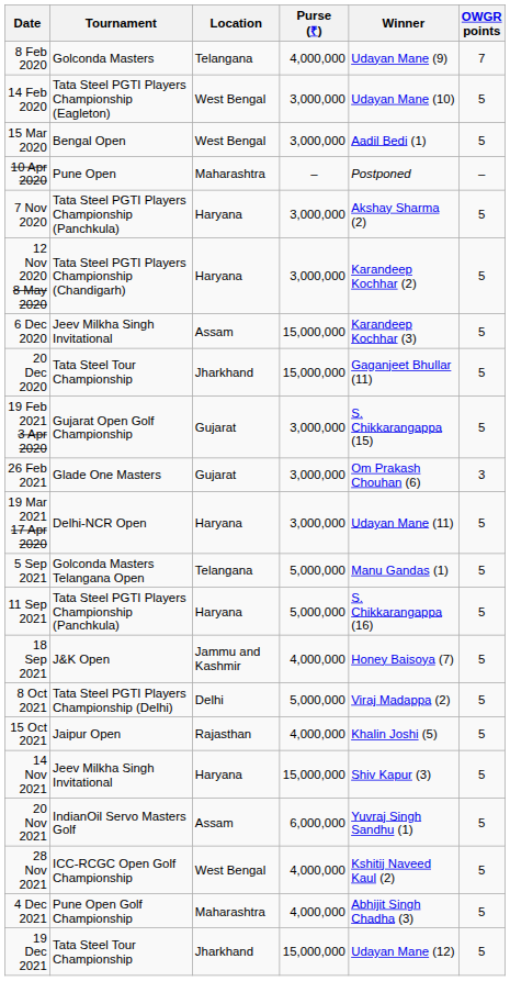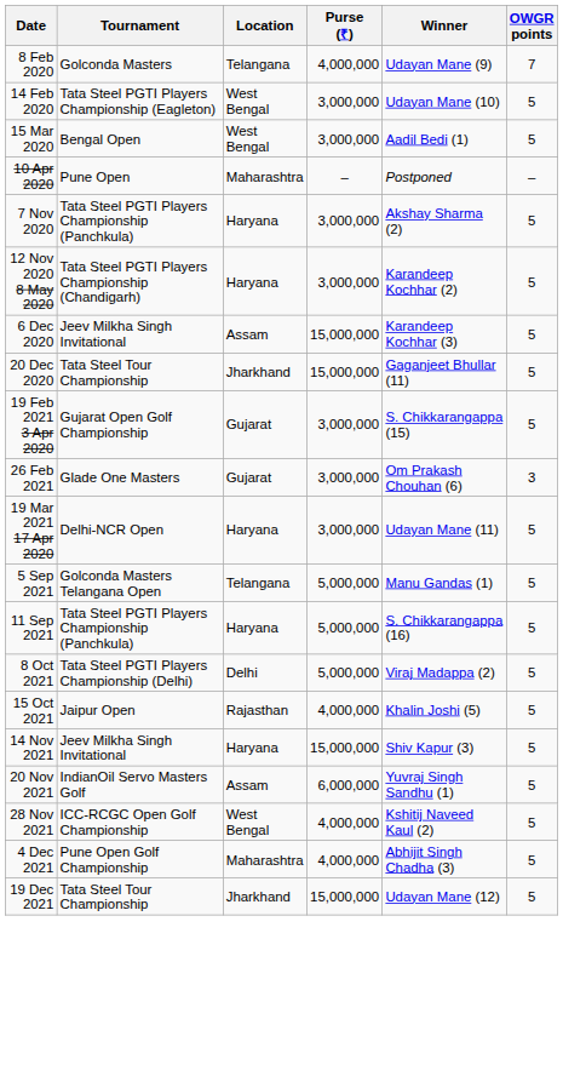 <table class="wikitable" style="font-size:95%">
 <tr>
 <th>Date</th>
 <th>Tournament</th>
 <th>Location</th>
 <th>Purse<br>(<a href='#'>₹</a>)</th>
 <th>Winner</th>
 <th><a href='#'>OWGR</a><br>points</th>
 </tr>
 <tr>
 <td align=right>8 Feb 2020</td>
 <td>Golconda Masters</td>
 <td>Telangana</td>
 <td align=right>4,000,000</td>
 <td> <a href='#'>Udayan Mane</a> (9)</td>
 <td align=center>7</td>
 </tr>
 <tr>
 <td align=right>14 Feb 2020</td>
 <td>Tata Steel PGTI Players Championship (Eagleton)</td>
 <td>West Bengal</td>
 <td align=right>3,000,000</td>
 <td> <a href='#'>Udayan Mane</a> (10)</td>
 <td align=center>5</td>
 </tr>
 <tr>
 <td align=right>15 Mar 2020</td>
 <td>Bengal Open</td>
 <td>West Bengal</td>
 <td align=right>3,000,000</td>
 <td> <a href='#'>Aadil Bedi</a> (1)</td>
 <td align=center>5</td>
 </tr>
 <tr>
 <td align=right><s>10 Apr 2020</s></td>
 <td>Pune Open</td>
 <td>Maharashtra</td>
 <td align=center>–</td>
 <td><em>Postponed</em></td>
 <td align=center>–</td>
 </tr>
 <tr>
 <td align=right>7 Nov 2020</td>
 <td>Tata Steel PGTI Players Championship (Panchkula)</td>
 <td>Haryana</td>
 <td align=right>3,000,000</td>
 <td> <a href='#'>Akshay Sharma</a> (2)</td>
 <td align=center>5</td>
 </tr>
 <tr>
 <td align=right>12 Nov 2020<br><s>8 May 2020</s></td>
 <td>Tata Steel PGTI Players Championship (Chandigarh)</td>
 <td>Haryana</td>
 <td align=right>3,000,000</td>
 <td> <a href='#'>Karandeep Kochhar</a> (2)</td>
 <td align=center>5</td>
 </tr>
 <tr>
 <td align=right>6 Dec 2020</td>
 <td>Jeev Milkha Singh Invitational</td>
 <td>Assam</td>
 <td align=right>15,000,000</td>
 <td> <a href='#'>Karandeep Kochhar</a> (3)</td>
 <td align=center>5</td>
 </tr>
 <tr>
 <td align=right>20 Dec 2020</td>
 <td>Tata Steel Tour Championship</td>
 <td>Jharkhand</td>
 <td align=right>15,000,000</td>
 <td> <a href='#'>Gaganjeet Bhullar</a> (11)</td>
 <td align=center>5</td>
 </tr>
 <tr>
 <td align=right>19 Feb 2021<br><s>3 Apr 2020</s></td>
 <td>Gujarat Open Golf Championship</td>
 <td>Gujarat</td>
 <td align=right>3,000,000</td>
 <td> <a href='#'>S. Chikkarangappa</a> (15)</td>
 <td align=center>5</td>
 </tr>
 <tr>
 <td align=right>26 Feb 2021</td>
 <td>Glade One Masters</td>
 <td>Gujarat</td>
 <td align=right>3,000,000</td>
 <td> <a href='#'>Om Prakash Chouhan</a> (6)</td>
 <td align=center>3</td>
 </tr>
 <tr>
 <td align=right>19 Mar 2021<br><s>17 Apr 2020</s></td>
 <td>Delhi-NCR Open</td>
 <td>Haryana</td>
 <td align=right>3,000,000</td>
 <td> <a href='#'>Udayan Mane</a> (11)</td>
 <td align=center>5</td>
 </tr>
 <tr>
 <td align=right>5 Sep 2021</td>
 <td>Golconda Masters Telangana Open</td>
 <td>Telangana</td>
 <td align=right>5,000,000</td>
 <td> <a href='#'>Manu Gandas</a> (1)</td>
 <td align=center>5</td>
 </tr>
 <tr>
 <td align=right>11 Sep 2021</td>
 <td>Tata Steel PGTI Players Championship (Panchkula)</td>
 <td>Haryana</td>
 <td align=right>5,000,000</td>
 <td> <a href='#'>S. Chikkarangappa</a> (16)</td>
 <td align=center>5</td>
 </tr>
 <tr>
-<td align=right>18 Sep 2021</td>
-<td>J&K Open</td>
-<td>Jammu and Kashmir</td>
-<td align=right>4,000,000</td>
-<td> <a href='#'>Honey Baisoya</a> (7)</td>
-<td align=center>5</td>
-</tr>
-<tr>
 <td align=right>8 Oct 2021</td>
 <td>Tata Steel PGTI Players Championship (Delhi)</td>
 <td>Delhi</td>
 <td align=right>5,000,000</td>
 <td> <a href='#'>Viraj Madappa</a> (2)</td>
 <td align=center>5</td>
 </tr>
 <tr>
 <td align=right>15 Oct 2021</td>
 <td>Jaipur Open</td>
 <td>Rajasthan</td>
 <td align=right>4,000,000</td>
 <td> <a href='#'>Khalin Joshi</a> (5)</td>
 <td align=center>5</td>
 </tr>
 <tr>
 <td align=right>14 Nov 2021</td>
 <td>Jeev Milkha Singh Invitational</td>
 <td>Haryana</td>
 <td align=right>15,000,000</td>
 <td> <a href='#'>Shiv Kapur</a> (3)</td>
 <td align=center>5</td>
 </tr>
 <tr>
 <td align=right>20 Nov 2021</td>
 <td>IndianOil Servo Masters Golf</td>
 <td>Assam</td>
 <td align=right>6,000,000</td>
 <td> <a href='#'>Yuvraj Singh Sandhu</a> (1)</td>
 <td align=center>5</td>
 </tr>
 <tr>
 <td align=right>28 Nov 2021</td>
 <td>ICC-RCGC Open Golf Championship</td>
 <td>West Bengal</td>
 <td align=right>4,000,000</td>
 <td> <a href='#'>Kshitij Naveed Kaul</a> (2)</td>
 <td align=center>5</td>
 </tr>
 <tr>
 <td align=right>4 Dec 2021</td>
 <td>Pune Open Golf Championship</td>
 <td>Maharashtra</td>
 <td align=right>4,000,000</td>
 <td> <a href='#'>Abhijit Singh Chadha</a> (3)</td>
 <td align=center>5</td>
 </tr>
 <tr>
 <td align=right>19 Dec 2021</td>
 <td>Tata Steel Tour Championship</td>
 <td>Jharkhand</td>
 <td align=right>15,000,000</td>
 <td> <a href='#'>Udayan Mane</a> (12)</td>
 <td align=center>5</td>
 </tr>
 </table>
